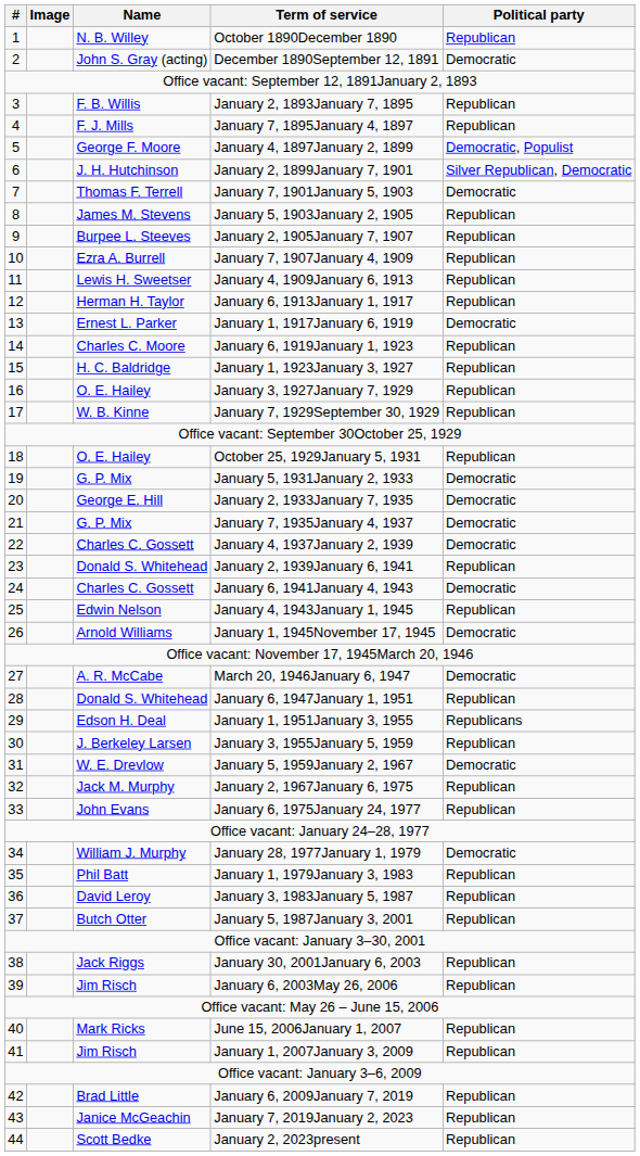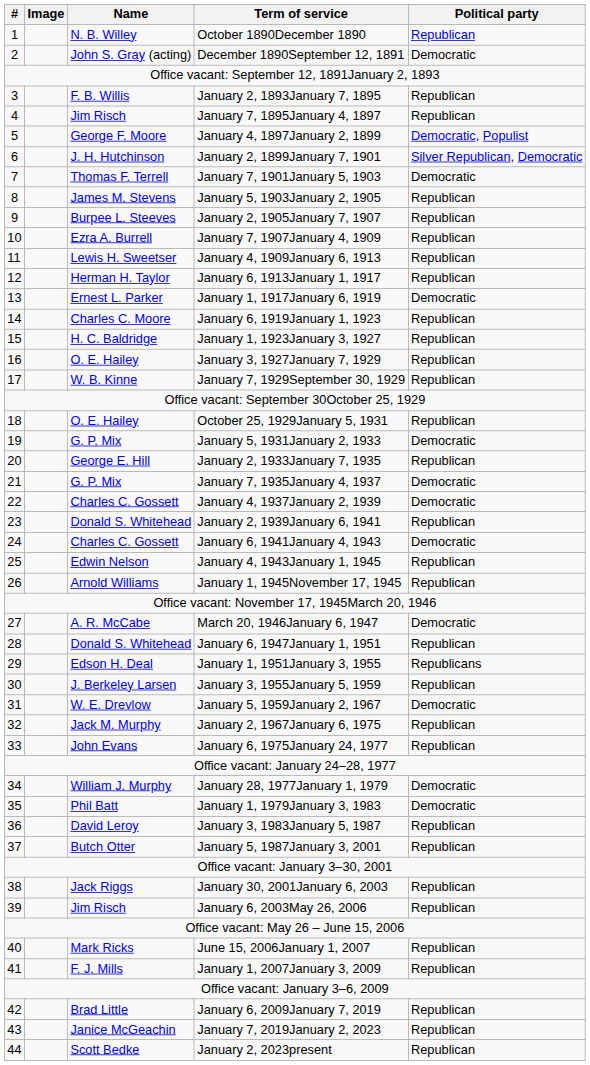 <table class="wikitable">
 <tr>
 <th>#</th>
 <th>Image</th>
 <th>Name</th>
 <th>Term of service</th>
 <th>Political party</th>
 </tr>
 <tr>
 <td align=center>1</td>
 <td></td>
 <td><a href='#'>N. B. Willey</a></td>
 <td>October 1890December 1890</td>
 <td><a href='#'>Republican</a></td>
 </tr>
 <tr>
 <td align=center>2</td>
 <td></td>
 <td><a href='#'>John S. Gray</a> (acting)</td>
 <td>December 1890September 12, 1891</td>
 <td>Democratic</td>
 </tr>
 <tr>
 <td colspan=5 align=center>Office vacant: September 12, 1891January 2, 1893</td>
 </tr>
 <tr>
 <td align=center>3</td>
 <td></td>
 <td><a href='#'>F. B. Willis</a></td>
 <td>January 2, 1893January 7, 1895</td>
 <td>Republican</td>
 </tr>
 <tr>
 <td align=center>4</td>
 <td></td>
-<td><a href='#'>F. J. Mills</a></td>
+<td><a href='#'>Jim Risch</a></td>
 <td>January 7, 1895January 4, 1897</td>
 <td>Republican</td>
 </tr>
 <tr>
 <td align=center>5</td>
 <td></td>
 <td><a href='#'>George F. Moore</a></td>
 <td>January 4, 1897January 2, 1899</td>
 <td><a href='#'>Democratic</a>, <a href='#'>Populist</a></td>
 </tr>
 <tr>
 <td align=center>6</td>
 <td></td>
 <td><a href='#'>J. H. Hutchinson</a></td>
 <td>January 2, 1899January 7, 1901</td>
 <td><a href='#'>Silver Republican</a>, <a href='#'>Democratic</a></td>
 </tr>
 <tr>
 <td align=center>7</td>
 <td></td>
 <td><a href='#'>Thomas F. Terrell</a></td>
 <td>January 7, 1901January 5, 1903</td>
 <td>Democratic</td>
 </tr>
 <tr>
 <td align=center>8</td>
 <td></td>
 <td><a href='#'>James M. Stevens</a></td>
 <td>January 5, 1903January 2, 1905</td>
 <td>Republican</td>
 </tr>
 <tr>
 <td align=center>9</td>
 <td></td>
 <td><a href='#'>Burpee L. Steeves</a></td>
 <td>January 2, 1905January 7, 1907</td>
 <td>Republican</td>
 </tr>
 <tr>
 <td>10</td>
 <td></td>
 <td><a href='#'>Ezra A. Burrell</a></td>
 <td>January 7, 1907January 4, 1909</td>
 <td>Republican</td>
 </tr>
 <tr>
 <td>11</td>
 <td></td>
 <td><a href='#'>Lewis H. Sweetser</a></td>
 <td>January 4, 1909January 6, 1913</td>
 <td>Republican</td>
 </tr>
 <tr>
 <td>12</td>
 <td></td>
 <td><a href='#'>Herman H. Taylor</a></td>
 <td>January 6, 1913January 1, 1917</td>
 <td>Republican</td>
 </tr>
 <tr>
 <td>13</td>
 <td></td>
 <td><a href='#'>Ernest L. Parker</a></td>
 <td>January 1, 1917January 6, 1919</td>
 <td>Democratic</td>
 </tr>
 <tr>
 <td>14</td>
 <td></td>
 <td><a href='#'>Charles C. Moore</a></td>
 <td>January 6, 1919January 1, 1923</td>
 <td>Republican</td>
 </tr>
 <tr>
 <td>15</td>
 <td></td>
 <td><a href='#'>H. C. Baldridge</a></td>
 <td>January 1, 1923January 3, 1927</td>
 <td>Republican</td>
 </tr>
 <tr>
 <td>16</td>
 <td></td>
 <td><a href='#'>O. E. Hailey</a></td>
 <td>January 3, 1927January 7, 1929</td>
 <td>Republican</td>
 </tr>
 <tr>
 <td>17</td>
 <td></td>
 <td><a href='#'>W. B. Kinne</a></td>
 <td>January 7, 1929September 30, 1929</td>
 <td>Republican</td>
 </tr>
 <tr>
 <td colspan=5 align=center>Office vacant: September 30October 25, 1929</td>
 </tr>
 <tr>
 <td>18</td>
 <td></td>
 <td><a href='#'>O. E. Hailey</a></td>
 <td>October 25, 1929January 5, 1931</td>
 <td>Republican</td>
 </tr>
 <tr>
 <td>19</td>
 <td></td>
 <td><a href='#'>G. P. Mix</a></td>
 <td>January 5, 1931January 2, 1933</td>
 <td>Democratic</td>
 </tr>
 <tr>
 <td>20</td>
 <td></td>
 <td><a href='#'>George E. Hill</a></td>
 <td>January 2, 1933January 7, 1935</td>
-<td>Democratic</td>
+<td>Republican</td>
 </tr>
 <tr>
 <td>21</td>
 <td></td>
 <td><a href='#'>G. P. Mix</a></td>
 <td>January 7, 1935January 4, 1937</td>
 <td>Democratic</td>
 </tr>
 <tr>
 <td>22</td>
 <td></td>
 <td><a href='#'>Charles C. Gossett</a></td>
 <td>January 4, 1937January 2, 1939</td>
 <td>Democratic</td>
 </tr>
 <tr>
 <td>23</td>
 <td></td>
 <td><a href='#'>Donald S. Whitehead</a></td>
 <td>January 2, 1939January 6, 1941</td>
 <td>Republican</td>
 </tr>
 <tr>
 <td>24</td>
 <td></td>
 <td><a href='#'>Charles C. Gossett</a></td>
 <td>January 6, 1941January 4, 1943</td>
 <td>Democratic</td>
 </tr>
 <tr>
 <td>25</td>
 <td></td>
 <td><a href='#'>Edwin Nelson</a></td>
 <td>January 4, 1943January 1, 1945</td>
 <td>Republican</td>
 </tr>
 <tr>
 <td>26</td>
 <td></td>
 <td><a href='#'>Arnold Williams</a></td>
 <td>January 1, 1945November 17, 1945</td>
-<td>Democratic</td>
+<td>Republican</td>
 </tr>
 <tr>
 <td colspan=5 align=center>Office vacant: November 17, 1945March 20, 1946</td>
 </tr>
 <tr>
 <td>27</td>
 <td></td>
 <td><a href='#'>A. R. McCabe</a></td>
 <td>March 20, 1946January 6, 1947</td>
 <td>Democratic</td>
 </tr>
 <tr>
 <td>28</td>
 <td></td>
 <td><a href='#'>Donald S. Whitehead</a></td>
 <td>January 6, 1947January 1, 1951</td>
 <td>Republican</td>
 </tr>
 <tr>
 <td>29</td>
 <td></td>
 <td><a href='#'>Edson H. Deal</a></td>
 <td>January 1, 1951January 3, 1955</td>
 <td>Republicans</td>
 </tr>
 <tr>
 <td>30</td>
 <td></td>
 <td><a href='#'>J. Berkeley Larsen</a></td>
 <td>January 3, 1955January 5, 1959</td>
 <td>Republican</td>
 </tr>
 <tr>
 <td>31</td>
 <td></td>
 <td><a href='#'>W. E. Drevlow</a></td>
 <td>January 5, 1959January 2, 1967</td>
 <td>Democratic</td>
 </tr>
 <tr>
 <td>32</td>
 <td></td>
 <td><a href='#'>Jack M. Murphy</a></td>
 <td>January 2, 1967January 6, 1975</td>
 <td>Republican</td>
 </tr>
 <tr>
 <td>33</td>
 <td></td>
 <td><a href='#'>John Evans</a></td>
 <td>January 6, 1975January 24, 1977</td>
 <td>Republican</td>
 </tr>
 <tr>
 <td colspan=5 align=center>Office vacant: January 24–28, 1977</td>
 </tr>
 <tr>
 <td>34</td>
 <td></td>
 <td><a href='#'>William J. Murphy</a></td>
 <td>January 28, 1977January 1, 1979</td>
 <td>Democratic</td>
 </tr>
 <tr>
 <td>35</td>
 <td></td>
 <td><a href='#'>Phil Batt</a></td>
 <td>January 1, 1979January 3, 1983</td>
-<td>Republican</td>
+<td>Democratic</td>
 </tr>
 <tr>
 <td>36</td>
 <td></td>
 <td><a href='#'>David Leroy</a></td>
 <td>January 3, 1983January 5, 1987</td>
 <td>Republican</td>
 </tr>
 <tr>
 <td>37</td>
 <td></td>
 <td><a href='#'>Butch Otter</a></td>
 <td>January 5, 1987January 3, 2001</td>
 <td>Republican</td>
 </tr>
 <tr>
 <td colspan=5 align=center>Office vacant: January 3–30, 2001</td>
 </tr>
 <tr>
 <td>38</td>
 <td></td>
 <td><a href='#'>Jack Riggs</a></td>
 <td>January 30, 2001January 6, 2003</td>
 <td>Republican</td>
 </tr>
 <tr>
 <td>39</td>
 <td></td>
 <td><a href='#'>Jim Risch</a></td>
 <td>January 6, 2003May 26, 2006</td>
 <td>Republican</td>
 </tr>
 <tr>
 <td colspan=5 align=center>Office vacant: May 26 – June 15, 2006</td>
 </tr>
 <tr>
 <td>40</td>
 <td></td>
 <td><a href='#'>Mark Ricks</a></td>
 <td>June 15, 2006January 1, 2007</td>
 <td>Republican</td>
 </tr>
 <tr>
 <td>41</td>
 <td></td>
-<td><a href='#'>Jim Risch</a></td>
+<td><a href='#'>F. J. Mills</a></td>
 <td>January 1, 2007January 3, 2009</td>
 <td>Republican</td>
 </tr>
 <tr>
 <td colspan=5 align=center>Office vacant: January 3–6, 2009</td>
 </tr>
 <tr>
 <td>42</td>
 <td></td>
 <td><a href='#'>Brad Little</a></td>
 <td>January 6, 2009January 7, 2019</td>
 <td>Republican</td>
 </tr>
 <tr>
 <td>43</td>
 <td></td>
 <td><a href='#'>Janice McGeachin</a></td>
 <td>January 7, 2019January 2, 2023</td>
 <td>Republican</td>
 </tr>
 <tr>
 <td>44</td>
 <td></td>
 <td><a href='#'>Scott Bedke</a></td>
 <td>January 2, 2023present</td>
 <td>Republican</td>
 </tr>
 </table>
